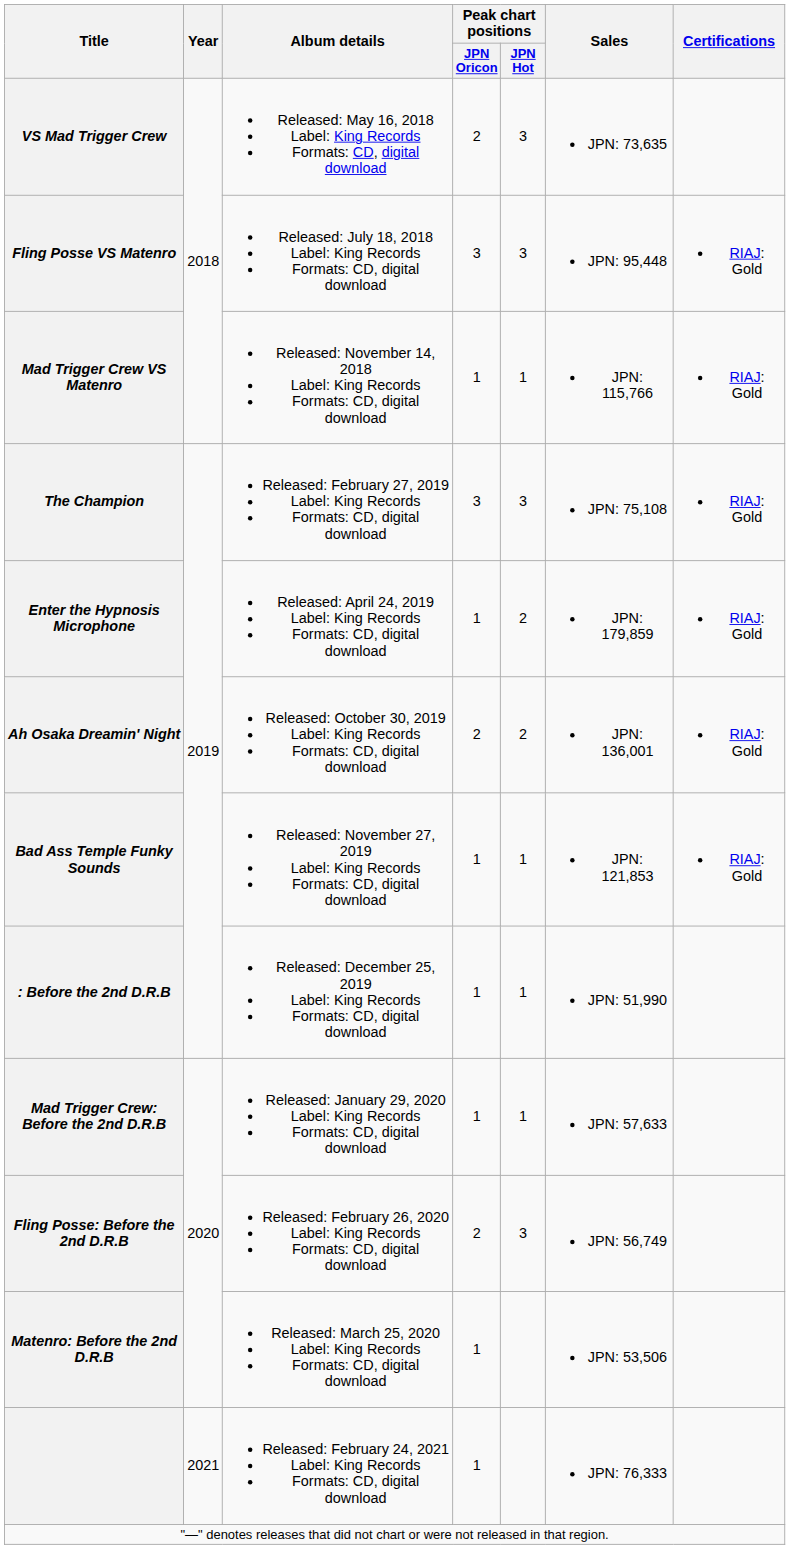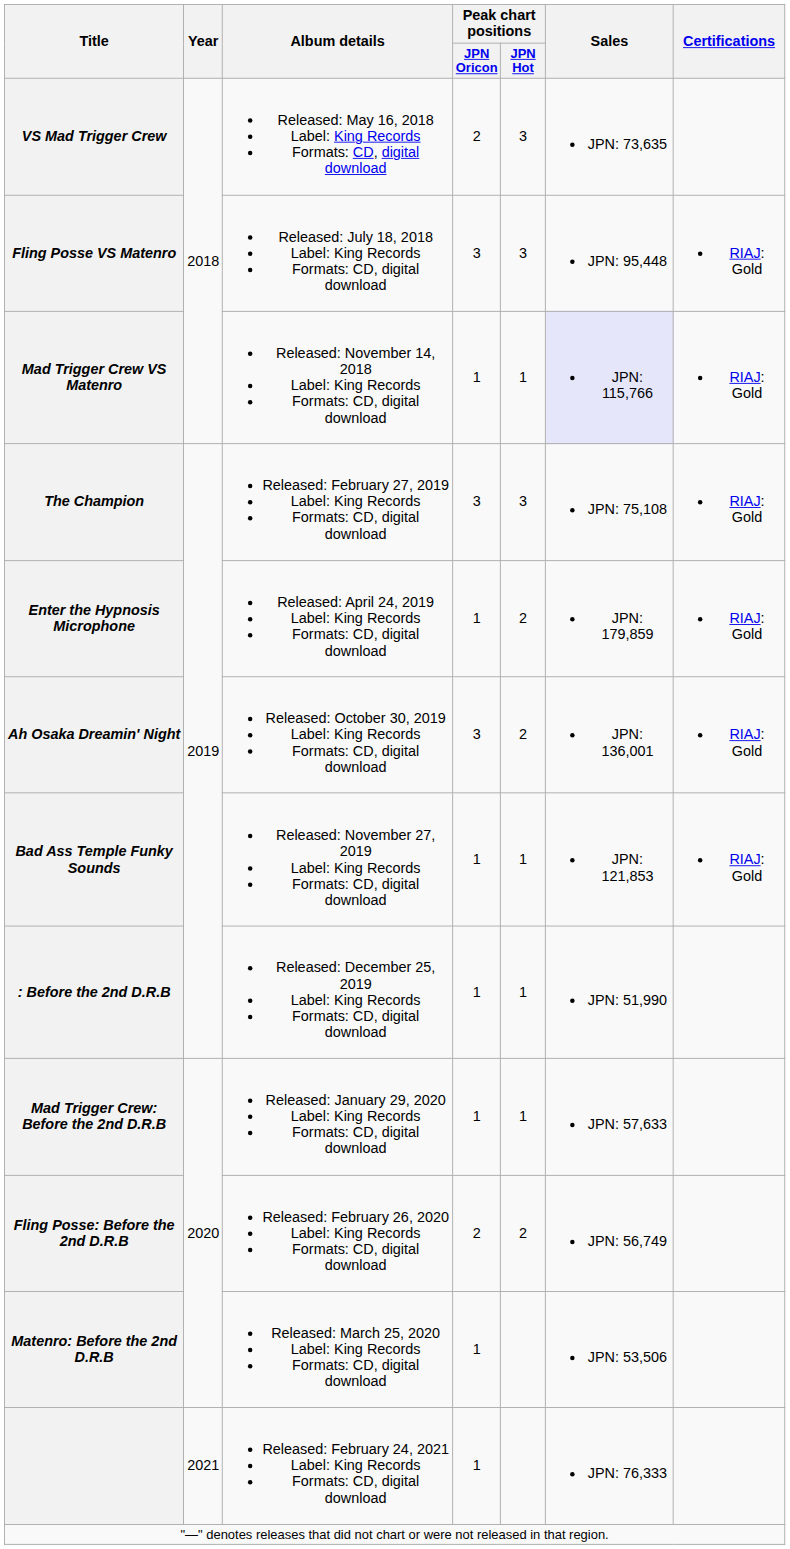 <table class="wikitable plainrowheaders" style="text-align:center;">
 <tr>
 <th scope="col" rowspan="2" style="width:12em;">Title</th>
 <th scope="col" rowspan="2">Year</th>
 <th scope="col" rowspan="2">Album details</th>
 <th scope="col" colspan="2">Peak chart positions</th>
 <th scope="col" rowspan="2">Sales<br></th>
 <th scope="col" rowspan="2"><a href='#'>Certifications</a></th>
 </tr>
 <tr>
 <th scope="col" style="width:3em;font-size:90%;"><a href='#'>JPN<br>Oricon</a><br></th>
 <th scope="col" style="width:3em;font-size:90%;"><a href='#'>JPN<br>Hot</a><br></th>
 </tr>
 <tr>
 <th scope="row"><em> VS Mad Trigger Crew</em></th>
 <td rowspan="3">2018</td>
 <td><br><ul><li>Released: May 16, 2018</li><li>Label: <a href='#'>King Records</a></li><li>Formats: <a href='#'>CD</a>, <a href='#'>digital download</a></li></ul></td>
 <td>2</td>
 <td>3</td>
 <td><br><ul><li>JPN: 73,635</li></ul></td>
 <td></td>
 </tr>
 <tr>
 <th scope="row"><em>Fling Posse VS Matenro</em></th>
 <td><br><ul><li>Released: July 18, 2018</li><li>Label: King Records</li><li>Formats: CD, digital download</li></ul></td>
 <td>3</td>
 <td>3</td>
 <td><br><ul><li>JPN: 95,448</li></ul></td>
 <td><br><ul><li><a href='#'>RIAJ</a>: Gold</li></ul></td>
 </tr>
 <tr>
 <th scope="row"><em>Mad Trigger Crew VS Matenro</em></th>
 <td><br><ul><li>Released: November 14, 2018</li><li>Label: King Records</li><li>Formats: CD, digital download</li></ul></td>
 <td>1</td>
 <td>1</td>
-<td><br><ul><li>JPN: 115,766</li></ul></td>
+<td style="background: lavender;"><br><ul><li>JPN: 115,766</li></ul></td>
 <td><br><ul><li><a href='#'>RIAJ</a>: Gold</li></ul></td>
 </tr>
 <tr>
 <th scope="row"><em>The Champion</em></th>
 <td rowspan="5">2019</td>
 <td><br><ul><li>Released: February 27, 2019</li><li>Label: King Records</li><li>Formats: CD, digital download</li></ul></td>
 <td>3</td>
 <td>3</td>
 <td><br><ul><li>JPN: 75,108</li></ul></td>
 <td><br><ul><li><a href='#'>RIAJ</a>: Gold</li></ul></td>
 </tr>
 <tr>
 <th scope="row"><em>Enter the Hypnosis Microphone</em></th>
 <td><br><ul><li>Released: April 24, 2019</li><li>Label: King Records</li><li>Formats: CD, digital download</li></ul></td>
 <td>1</td>
 <td>2</td>
 <td><br><ul><li>JPN: 179,859</li></ul></td>
 <td><br><ul><li><a href='#'>RIAJ</a>: Gold</li></ul></td>
 </tr>
 <tr>
 <th scope="row"><em>Ah Osaka Dreamin' Night</em></th>
 <td><br><ul><li>Released: October 30, 2019</li><li>Label: King Records</li><li>Formats: CD, digital download</li></ul></td>
-<td>2</td>
+<td>3</td>
 <td>2</td>
 <td><br><ul><li>JPN: 136,001</li></ul></td>
 <td><br><ul><li><a href='#'>RIAJ</a>: Gold</li></ul></td>
 </tr>
 <tr>
 <th scope="row"><em>Bad Ass Temple Funky Sounds</em></th>
 <td><br><ul><li>Released: November 27, 2019</li><li>Label: King Records</li><li>Formats: CD, digital download</li></ul></td>
 <td>1</td>
 <td>1</td>
 <td><br><ul><li>JPN: 121,853</li></ul></td>
 <td><br><ul><li><a href='#'>RIAJ</a>: Gold</li></ul></td>
 </tr>
 <tr>
 <th scope="row"><em>: Before the 2nd D.R.B</em></th>
 <td><br><ul><li>Released: December 25, 2019</li><li>Label: King Records</li><li>Formats: CD, digital download</li></ul></td>
 <td>1</td>
 <td>1</td>
 <td><br><ul><li>JPN: 51,990</li></ul></td>
 <td></td>
 </tr>
 <tr>
 <th scope="row"><em>Mad Trigger Crew: Before the 2nd D.R.B</em></th>
 <td rowspan="3">2020</td>
 <td><br><ul><li>Released: January 29, 2020</li><li>Label: King Records</li><li>Formats: CD, digital download</li></ul></td>
 <td>1</td>
 <td>1</td>
 <td><br><ul><li>JPN: 57,633</li></ul></td>
 <td></td>
 </tr>
 <tr>
 <th scope="row"><em>Fling Posse: Before the 2nd D.R.B</em></th>
 <td><br><ul><li>Released: February 26, 2020</li><li>Label: King Records</li><li>Formats: CD, digital download</li></ul></td>
 <td>2</td>
-<td>3</td>
+<td>2</td>
 <td><br><ul><li>JPN: 56,749</li></ul></td>
 <td></td>
 </tr>
 <tr>
 <th scope="row"><em>Matenro: Before the 2nd D.R.B</em></th>
 <td><br><ul><li>Released: March 25, 2020</li><li>Label: King Records</li><li>Formats: CD, digital download</li></ul></td>
 <td>1</td>
 <td></td>
 <td><br><ul><li>JPN: 53,506</li></ul></td>
 <td></td>
 </tr>
 <tr>
 <th scope="row"><em></em></th>
 <td>2021</td>
 <td><br><ul><li>Released: February 24, 2021</li><li>Label: King Records</li><li>Formats: CD, digital download</li></ul></td>
 <td>1</td>
 <td></td>
 <td><br><ul><li>JPN: 76,333</li></ul></td>
 <td></td>
 </tr>
 <tr>
 <td colspan="7" style="font-size:90%;">"—" denotes releases that did not chart or were not released in that region.</td>
 </tr>
 </table>
